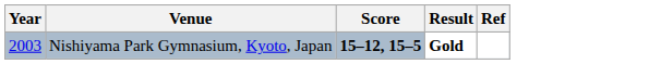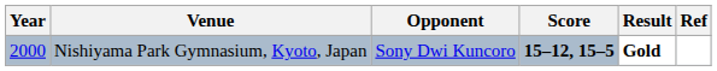 <table class="sortable wikitable" style="font-size: 90%">
 <tr>
 <th>Year</th>
 <th>Venue</th>
+<th>Opponent</th>
 <th>Score</th>
 <th>Result</th>
 <th>Ref</th>
 </tr>
 <tr style="background:#AABBCC">
-<td align="center"><a href='#'>2003</a></td>
+<td align="center"><a href='#'>2000</a></td>
 <td align="left">Nishiyama Park Gymnasium, <a href='#'>Kyoto</a>, Japan</td>
+<td align="left"> <a href='#'>Sony Dwi Kuncoro</a></td>
 <td align="left"><strong>15–12, 15–5</strong></td>
 <td style="text-align:left; background:white"> <strong>Gold</strong></td>
 <td style="text-align:center; background:white"></td>
 </tr>
 </table>
